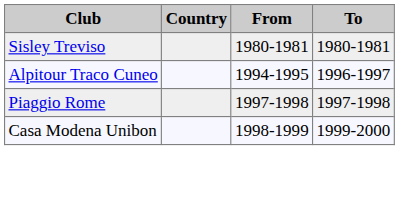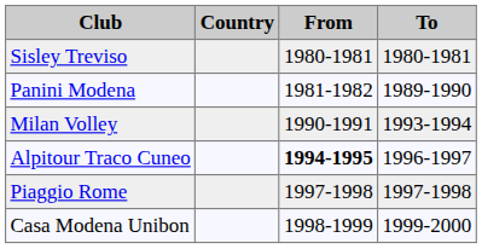 <table bgcolor="#f7f8ff" cellpadding="3" cellspacing="0" border="1" style="font-size: 95%; border: gray solid 1px; border-collapse: collapse;">
 <tr bgcolor="#CCCCCC">
 <td align="center"><strong>Club</strong></td>
 <td align="center"><strong>Country</strong></td>
 <td align="center"><strong>From</strong></td>
 <td align="center"><strong>To</strong></td>
 </tr>
 <tr bgcolor="#EFEFEF" align=left>
 <td><a href='#'>Sisley Treviso</a></td>
 <td></td>
 <td>1980-1981</td>
 <td>1980-1981</td>
 </tr>
+<tr align=left>
+<td><a href='#'>Panini Modena</a></td>
+<td></td>
+<td>1981-1982</td>
+<td>1989-1990</td>
+</tr>
+<tr bgcolor="#EFEFEF" align="left">
+<td><a href='#'>Milan Volley</a></td>
+<td></td>
+<td>1990-1991</td>
+<td>1993-1994</td>
+</tr>
 <tr align="left">
 <td><a href='#'>Alpitour Traco Cuneo</a></td>
 <td></td>
-<td>1994-1995</td>
+<td><strong>1994-1995</strong></td>
 <td>1996-1997</td>
 </tr>
 <tr bgcolor="#EFEFEF" align=left>
 <td><a href='#'>Piaggio Rome</a></td>
 <td></td>
 <td>1997-1998</td>
 <td>1997-1998</td>
 </tr>
 <tr align=left>
 <td>Casa Modena Unibon</td>
 <td></td>
 <td>1998-1999</td>
 <td>1999-2000</td>
 </tr>
 </table>
